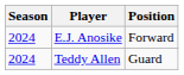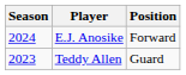 <table class="wikitable">
 <tr>
 <th>Season</th>
 <th>Player</th>
 <th>Position</th>
 </tr>
 <tr>
 <td><a href='#'>2024</a></td>
 <td><a href='#'>E.J. Anosike</a></td>
 <td>Forward</td>
 </tr>
 <tr>
-<td><a href='#'>2024</a></td>
+<td><a href='#'>2023</a></td>
 <td><a href='#'>Teddy Allen</a> </td>
 <td>Guard</td>
 </tr>
 </table>
